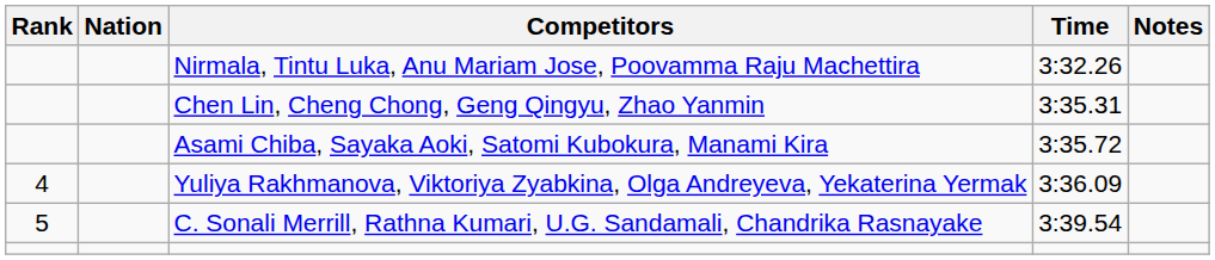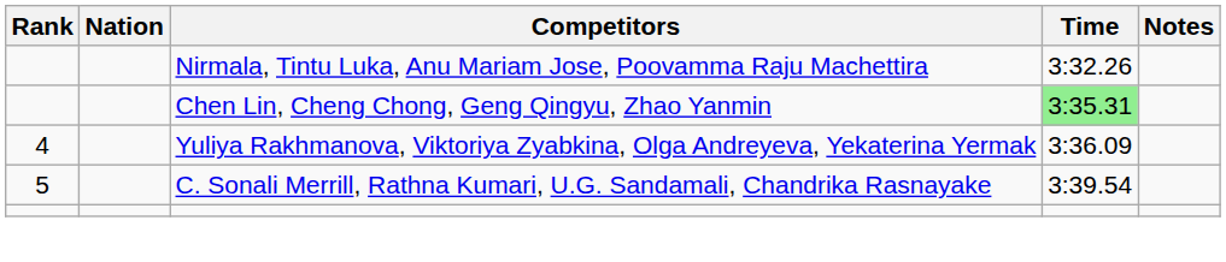 <table class="wikitable sortable" style="text-align:center; font-size:95%">
 <tr>
 <th>Rank</th>
 <th>Nation</th>
 <th>Competitors</th>
 <th>Time</th>
 <th>Notes</th>
 </tr>
 <tr>
 <td></td>
 <td align=left></td>
 <td align=left><a href='#'>Nirmala</a>, <a href='#'>Tintu Luka</a>, <a href='#'>Anu Mariam Jose</a>, <a href='#'>Poovamma Raju Machettira</a></td>
 <td>3:32.26</td>
 <td></td>
 </tr>
 <tr>
 <td></td>
 <td align=left></td>
 <td align=left><a href='#'>Chen Lin</a>, <a href='#'>Cheng Chong</a>, <a href='#'>Geng Qingyu</a>, <a href='#'>Zhao Yanmin</a></td>
-<td>3:35.31</td>
-<td></td>
-</tr>
-<tr>
-<td></td>
-<td align=left></td>
-<td align=left><a href='#'>Asami Chiba</a>, <a href='#'>Sayaka Aoki</a>, <a href='#'>Satomi Kubokura</a>, <a href='#'>Manami Kira</a></td>
-<td>3:35.72</td>
+<td style="background: lightgreen;">3:35.31</td>
 <td></td>
 </tr>
 <tr>
 <td>4</td>
 <td align=left></td>
 <td align=left><a href='#'>Yuliya Rakhmanova</a>, <a href='#'>Viktoriya Zyabkina</a>, <a href='#'>Olga Andreyeva</a>, <a href='#'>Yekaterina Yermak</a></td>
 <td>3:36.09</td>
 <td></td>
 </tr>
 <tr>
 <td>5</td>
 <td align=left></td>
 <td align=left><a href='#'>C. Sonali Merrill</a>, <a href='#'>Rathna Kumari</a>, <a href='#'>U.G. Sandamali</a>, <a href='#'>Chandrika Rasnayake</a></td>
 <td>3:39.54</td>
 <td></td>
 </tr>
 <tr>
 <td></td>
 <td align=left></td>
 <td></td>
 <td></td>
 <td></td>
 </tr>
 </table>
